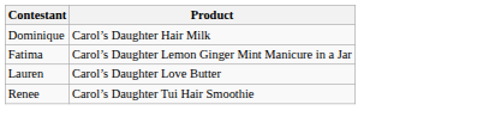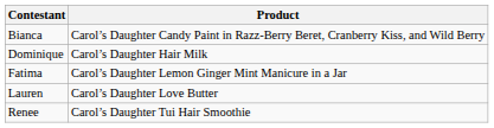 <table class="wikitable">
 <tr>
 <th>Contestant</th>
 <th>Product</th>
+</tr>
+<tr>
+<td>Bianca</td>
+<td>Carol’s Daughter Candy Paint in Razz-Berry Beret, Cranberry Kiss, and Wild Berry</td>
 </tr>
 <tr>
 <td>Dominique</td>
 <td>Carol’s Daughter Hair Milk</td>
 </tr>
 <tr>
 <td>Fatima</td>
 <td>Carol’s Daughter Lemon Ginger Mint Manicure in a Jar</td>
 </tr>
 <tr>
 <td>Lauren</td>
 <td>Carol’s Daughter Love Butter</td>
 </tr>
 <tr>
 <td>Renee</td>
 <td>Carol’s Daughter Tui Hair Smoothie</td>
 </tr>
 </table>
